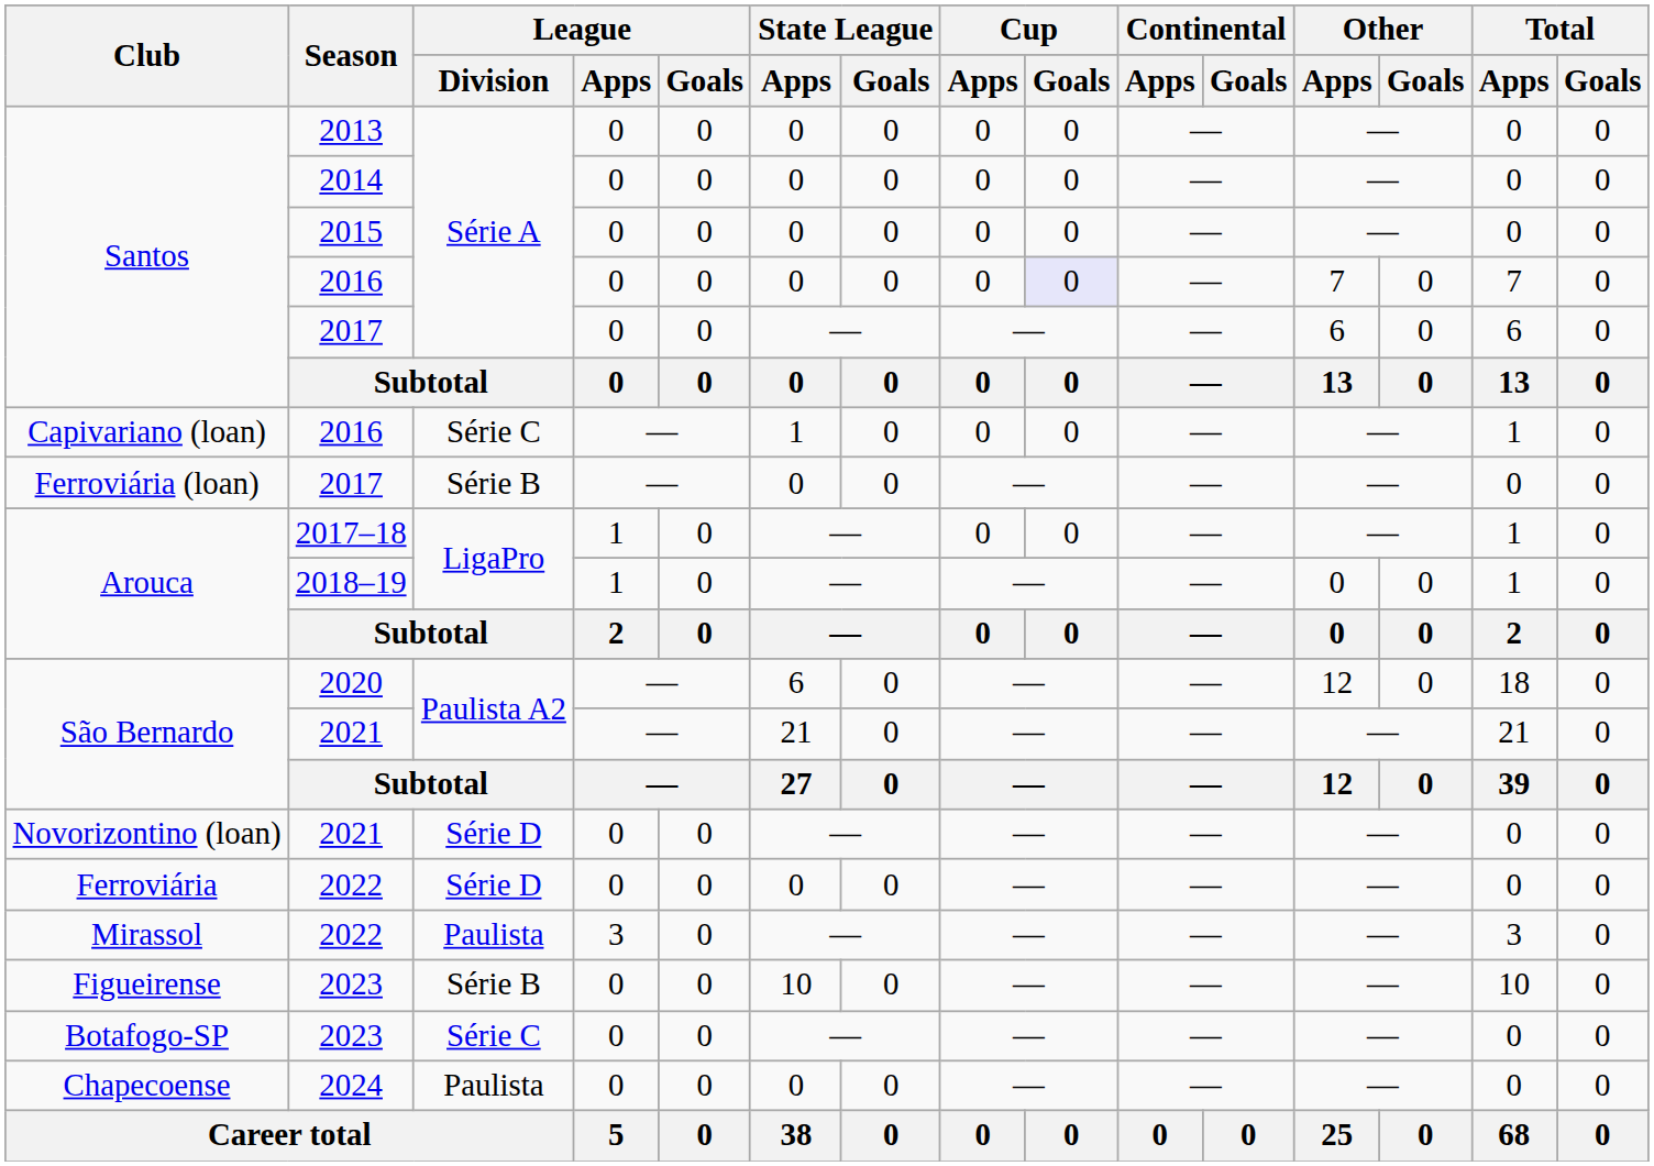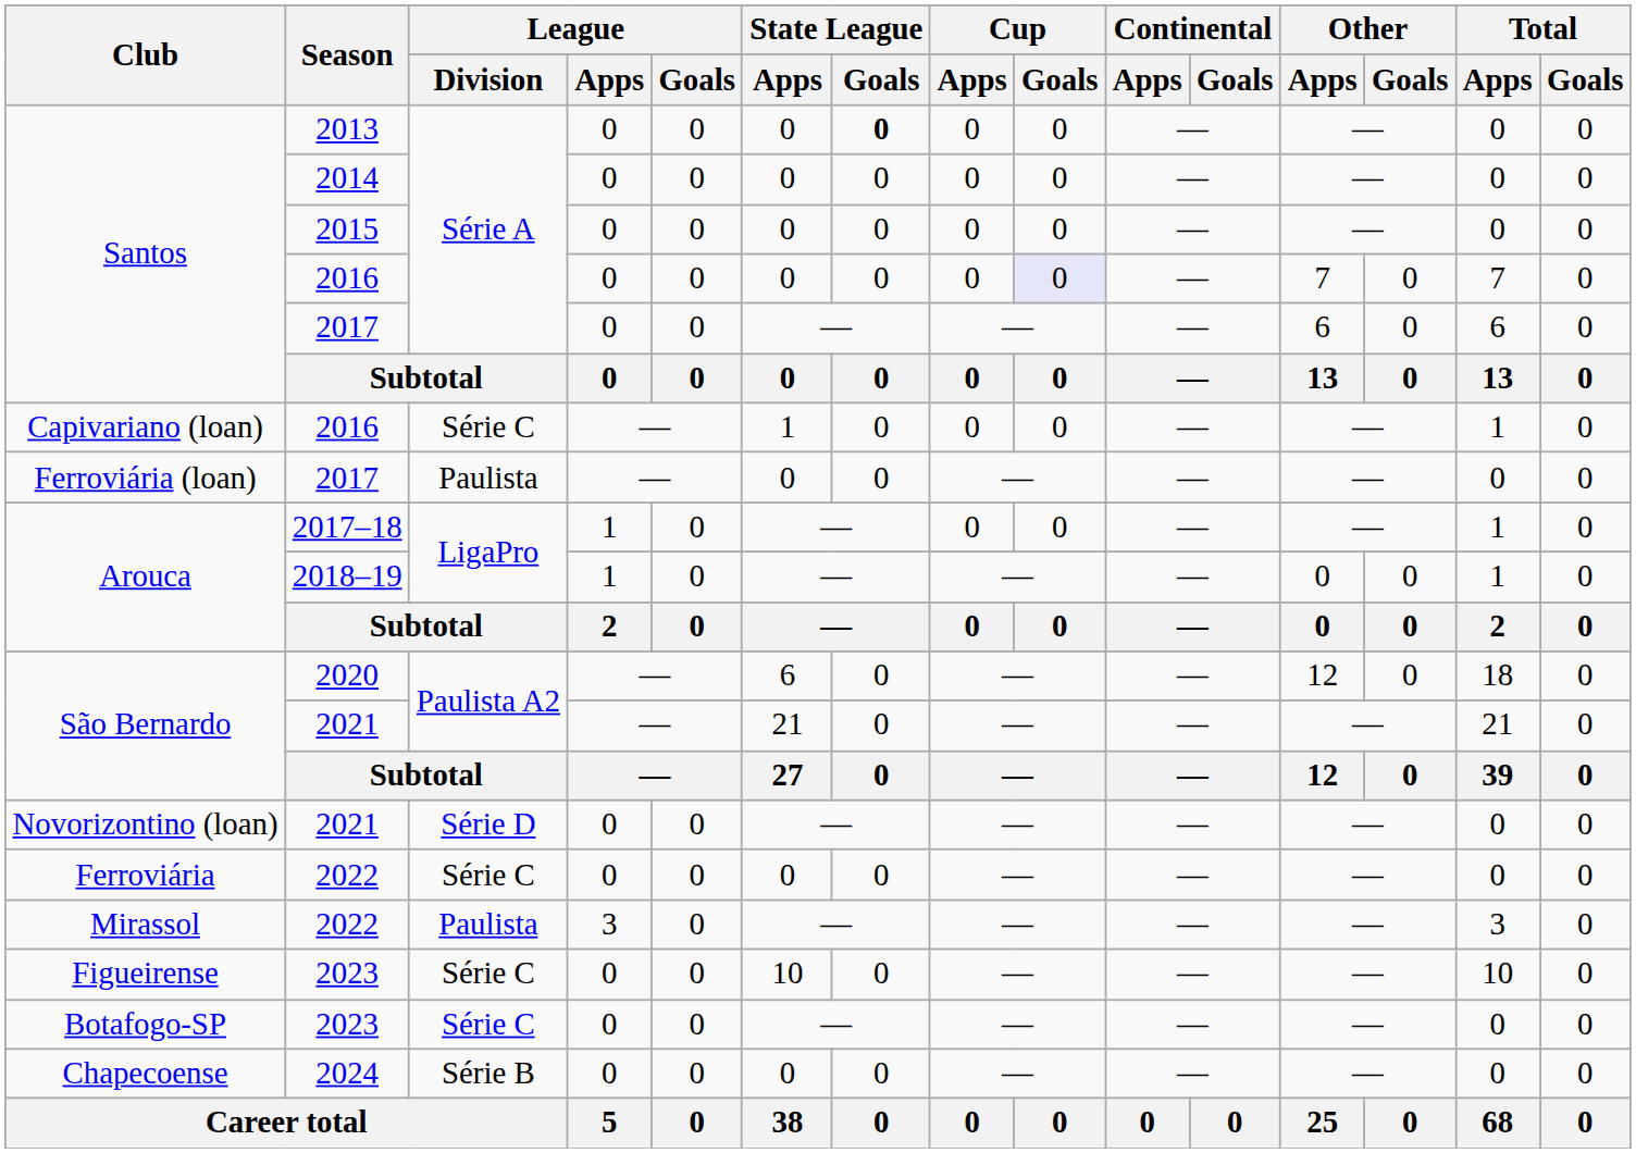 <table class="wikitable" style="text-align: center;">
 <tr>
 <th rowspan="2">Club</th>
 <th rowspan="2">Season</th>
 <th colspan="3">League</th>
 <th colspan="2">State League</th>
 <th colspan="2">Cup</th>
 <th colspan="2">Continental</th>
 <th colspan="2">Other</th>
 <th colspan="2">Total</th>
 </tr>
 <tr>
 <th>Division</th>
 <th>Apps</th>
 <th>Goals</th>
 <th>Apps</th>
 <th>Goals</th>
 <th>Apps</th>
 <th>Goals</th>
 <th>Apps</th>
 <th>Goals</th>
 <th>Apps</th>
 <th>Goals</th>
 <th>Apps</th>
 <th>Goals</th>
 </tr>
 <tr>
 <td rowspan="6" valign="center"><a href='#'>Santos</a></td>
 <td><a href='#'>2013</a></td>
 <td rowspan="5"><a href='#'>Série A</a></td>
 <td>0</td>
 <td>0</td>
 <td>0</td>
-<td>0</td>
+<td><strong>0</strong></td>
 <td>0</td>
 <td>0</td>
 <td colspan="2">—</td>
 <td colspan="2">—</td>
 <td>0</td>
 <td>0</td>
 </tr>
 <tr>
 <td><a href='#'>2014</a></td>
 <td>0</td>
 <td>0</td>
 <td>0</td>
 <td>0</td>
 <td>0</td>
 <td>0</td>
 <td colspan="2">—</td>
 <td colspan="2">—</td>
 <td>0</td>
 <td>0</td>
 </tr>
 <tr>
 <td><a href='#'>2015</a></td>
 <td>0</td>
 <td>0</td>
 <td>0</td>
 <td>0</td>
 <td>0</td>
 <td>0</td>
 <td colspan="2">—</td>
 <td colspan="2">—</td>
 <td>0</td>
 <td>0</td>
 </tr>
 <tr>
 <td><a href='#'>2016</a></td>
 <td>0</td>
 <td>0</td>
 <td>0</td>
 <td>0</td>
 <td>0</td>
 <td style="background: lavender;">0</td>
 <td colspan="2">—</td>
 <td>7</td>
 <td>0</td>
 <td>7</td>
 <td>0</td>
 </tr>
 <tr>
 <td><a href='#'>2017</a></td>
 <td>0</td>
 <td>0</td>
 <td colspan="2">—</td>
 <td colspan="2">—</td>
 <td colspan="2">—</td>
 <td>6</td>
 <td>0</td>
 <td>6</td>
 <td>0</td>
 </tr>
 <tr>
 <th colspan="2">Subtotal</th>
 <th>0</th>
 <th>0</th>
 <th>0</th>
 <th>0</th>
 <th>0</th>
 <th>0</th>
 <th colspan="2">—</th>
 <th>13</th>
 <th>0</th>
 <th>13</th>
 <th>0</th>
 </tr>
 <tr>
 <td valign="center"><a href='#'>Capivariano</a> (loan)</td>
 <td><a href='#'>2016</a></td>
 <td>Série C</td>
 <td colspan="2">—</td>
 <td>1</td>
 <td>0</td>
 <td>0</td>
 <td>0</td>
 <td colspan="2">—</td>
 <td colspan="2">—</td>
 <td>1</td>
 <td>0</td>
 </tr>
 <tr>
 <td valign="center"><a href='#'>Ferroviária</a> (loan)</td>
 <td><a href='#'>2017</a></td>
-<td>Série B</td>
+<td>Paulista</td>
 <td colspan="2">—</td>
 <td>0</td>
 <td>0</td>
 <td colspan="2">—</td>
 <td colspan="2">—</td>
 <td colspan="2">—</td>
 <td>0</td>
 <td>0</td>
 </tr>
 <tr>
 <td rowspan="3" valign="center"><a href='#'>Arouca</a></td>
 <td><a href='#'>2017–18</a></td>
 <td rowspan="2"><a href='#'>LigaPro</a></td>
 <td>1</td>
 <td>0</td>
 <td colspan="2">—</td>
 <td>0</td>
 <td>0</td>
 <td colspan="2">—</td>
 <td colspan="2">—</td>
 <td>1</td>
 <td>0</td>
 </tr>
 <tr>
 <td><a href='#'>2018–19</a></td>
 <td>1</td>
 <td>0</td>
 <td colspan="2">—</td>
 <td colspan="2">—</td>
 <td colspan="2">—</td>
 <td>0</td>
 <td>0</td>
 <td>1</td>
 <td>0</td>
 </tr>
 <tr>
 <th colspan="2">Subtotal</th>
 <th>2</th>
 <th>0</th>
 <th colspan="2">—</th>
 <th>0</th>
 <th>0</th>
 <th colspan="2">—</th>
 <th>0</th>
 <th>0</th>
 <th>2</th>
 <th>0</th>
 </tr>
 <tr>
 <td rowspan="3" valign="center"><a href='#'>São Bernardo</a></td>
 <td><a href='#'>2020</a></td>
 <td rowspan="2"><a href='#'>Paulista A2</a></td>
 <td colspan="2">—</td>
 <td>6</td>
 <td>0</td>
 <td colspan="2">—</td>
 <td colspan="2">—</td>
 <td>12</td>
 <td>0</td>
 <td>18</td>
 <td>0</td>
 </tr>
 <tr>
 <td><a href='#'>2021</a></td>
 <td colspan="2">—</td>
 <td>21</td>
 <td>0</td>
 <td colspan="2">—</td>
 <td colspan="2">—</td>
 <td colspan="2">—</td>
 <td>21</td>
 <td>0</td>
 </tr>
 <tr>
 <th colspan="2">Subtotal</th>
 <th colspan="2">—</th>
 <th>27</th>
 <th>0</th>
 <th colspan="2">—</th>
 <th colspan="2">—</th>
 <th>12</th>
 <th>0</th>
 <th>39</th>
 <th>0</th>
 </tr>
 <tr>
 <td valign="center"><a href='#'>Novorizontino</a> (loan)</td>
 <td><a href='#'>2021</a></td>
 <td><a href='#'>Série D</a></td>
 <td>0</td>
 <td>0</td>
 <td colspan="2">—</td>
 <td colspan="2">—</td>
 <td colspan="2">—</td>
 <td colspan="2">—</td>
 <td>0</td>
 <td>0</td>
 </tr>
 <tr>
 <td valign="center"><a href='#'>Ferroviária</a></td>
 <td><a href='#'>2022</a></td>
-<td><a href='#'>Série D</a></td>
+<td>Série C</td>
 <td>0</td>
 <td>0</td>
 <td>0</td>
 <td>0</td>
 <td colspan="2">—</td>
 <td colspan="2">—</td>
 <td colspan="2">—</td>
 <td>0</td>
 <td>0</td>
 </tr>
 <tr>
 <td valign="center"><a href='#'>Mirassol</a></td>
 <td><a href='#'>2022</a></td>
 <td><a href='#'>Paulista</a></td>
 <td>3</td>
 <td>0</td>
 <td colspan="2">—</td>
 <td colspan="2">—</td>
 <td colspan="2">—</td>
 <td colspan="2">—</td>
 <td>3</td>
 <td>0</td>
 </tr>
 <tr>
 <td valign="center"><a href='#'>Figueirense</a></td>
 <td><a href='#'>2023</a></td>
-<td>Série B</td>
+<td>Série C</td>
 <td>0</td>
 <td>0</td>
 <td>10</td>
 <td>0</td>
 <td colspan="2">—</td>
 <td colspan="2">—</td>
 <td colspan="2">—</td>
 <td>10</td>
 <td>0</td>
 </tr>
 <tr>
 <td valign="center"><a href='#'>Botafogo-SP</a></td>
 <td><a href='#'>2023</a></td>
 <td><a href='#'>Série C</a></td>
 <td>0</td>
 <td>0</td>
 <td colspan="2">—</td>
 <td colspan="2">—</td>
 <td colspan="2">—</td>
 <td colspan="2">—</td>
 <td>0</td>
 <td>0</td>
 </tr>
 <tr>
 <td valign="center"><a href='#'>Chapecoense</a></td>
 <td><a href='#'>2024</a></td>
-<td>Paulista</td>
+<td>Série B</td>
 <td>0</td>
 <td>0</td>
 <td>0</td>
 <td>0</td>
 <td colspan="2">—</td>
 <td colspan="2">—</td>
 <td colspan="2">—</td>
 <td>0</td>
 <td>0</td>
 </tr>
 <tr>
 <th colspan="3"><strong>Career total</strong></th>
 <th>5</th>
 <th>0</th>
 <th>38</th>
 <th>0</th>
 <th>0</th>
 <th>0</th>
 <th>0</th>
 <th>0</th>
 <th>25</th>
 <th>0</th>
 <th>68</th>
 <th>0</th>
 </tr>
 </table>
